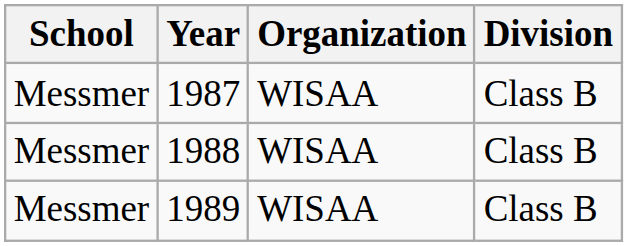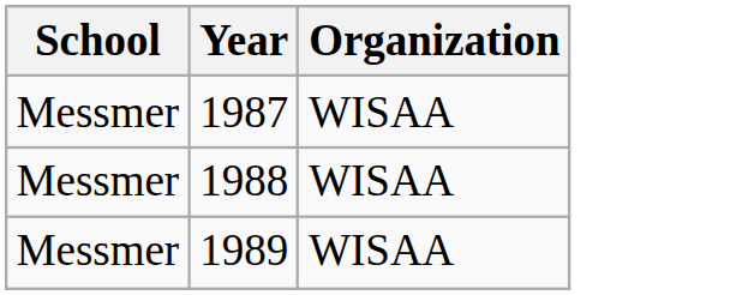 <table class="wikitable">
 <tr>
 <th>School</th>
 <th>Year</th>
 <th>Organization</th>
-<th>Division</th>
 </tr>
 <tr>
 <td>Messmer</td>
 <td>1987</td>
 <td>WISAA</td>
-<td>Class B</td>
 </tr>
 <tr>
 <td>Messmer</td>
 <td>1988</td>
 <td>WISAA</td>
-<td>Class B</td>
 </tr>
 <tr>
 <td>Messmer</td>
 <td>1989</td>
 <td>WISAA</td>
-<td>Class B</td>
 </tr>
 </table>
